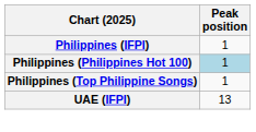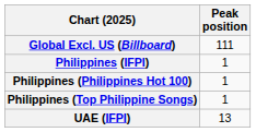 <table class="wikitable sortable plainrowheaders" style="text-align:center">
 <tr>
 <th scope="col">Chart (2025)</th>
 <th scope="col">Peak<br>position</th>
+</tr>
+<tr>
+<th scope="row"><a href='#'>Global Excl. US</a> (<em><a href='#'>Billboard</a></em>)</th>
+<td>111</td>
 </tr>
 <tr>
 <th scope="row"><a href='#'>Philippines</a> (<a href='#'>IFPI</a>)</th>
 <td>1</td>
 </tr>
 <tr>
 <th scope="row">Philippines (<a href='#'>Philippines Hot 100</a>)</th>
-<td style="background: lightblue;">1</td>
+<td>1</td>
 </tr>
 <tr>
 <th scope="row">Philippines (<a href='#'>Top Philippine Songs</a>)</th>
 <td>1</td>
 </tr>
 <tr>
 <th scope="row">UAE (<a href='#'>IFPI</a>)</th>
 <td>13</td>
 </tr>
 </table>
